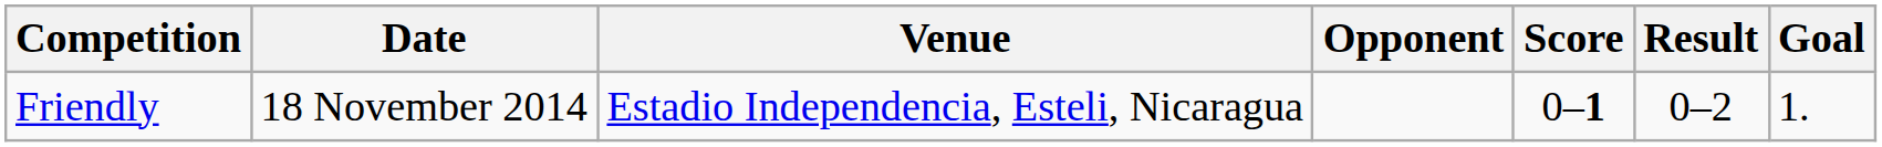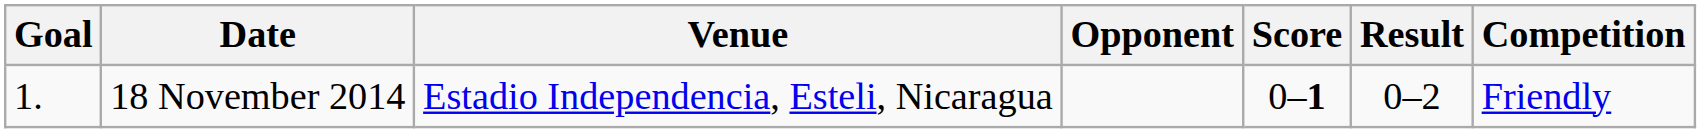 <table class="wikitable plainrowheaders sortable">
 <tr>
-<th>Competition</th>
+<th>Goal</th>
 <th>Date</th>
 <th>Venue</th>
 <th>Opponent</th>
 <th>Score</th>
 <th>Result</th>
-<th>Goal</th>
+<th>Competition</th>
 </tr>
 <tr>
-<td><a href='#'>Friendly</a></td>
+<td>1.</td>
 <td>18 November 2014</td>
 <td><a href='#'>Estadio Independencia</a>, <a href='#'>Esteli</a>, Nicaragua</td>
 <td></td>
 <td align=center>0–<strong>1</strong></td>
 <td align=center>0–2</td>
-<td>1.</td>
+<td><a href='#'>Friendly</a></td>
 </tr>
 </table>
